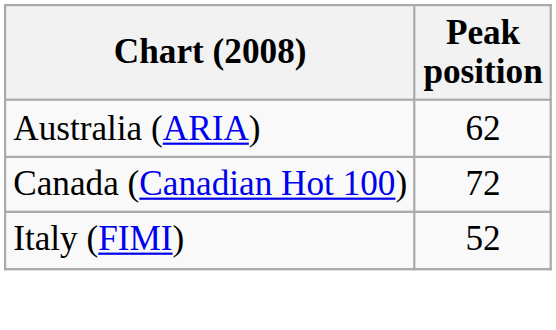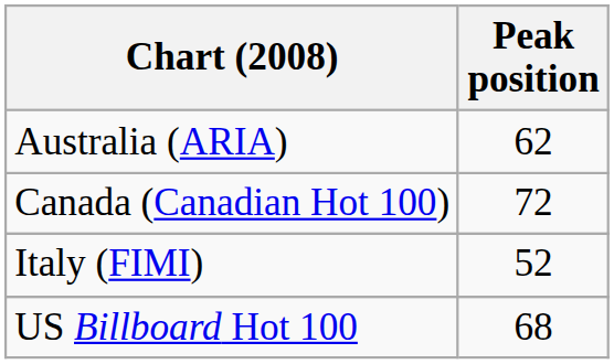 <table class="wikitable sortable">
 <tr>
 <th align="center">Chart (2008)</th>
 <th align="center">Peak<br>position</th>
 </tr>
 <tr>
 <td align="left">Australia (<a href='#'>ARIA</a>)</td>
 <td align="center">62</td>
 </tr>
 <tr>
 <td align="left">Canada (<a href='#'>Canadian Hot 100</a>)</td>
 <td align="center">72</td>
 </tr>
 <tr>
 </tr>
 <tr>
 </tr>
 <tr>
 <td align="left">Italy (<a href='#'>FIMI</a>)</td>
 <td align="center">52</td>
 </tr>
 <tr>
 </tr>
 <tr>
 </tr>
+<tr>
+<td align="left">US <a href='#'><em>Billboard</em> Hot 100</a></td>
+<td align="center">68</td>
+</tr>
 </table>
